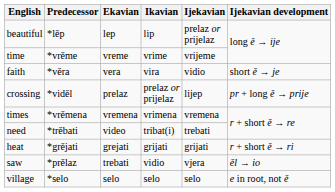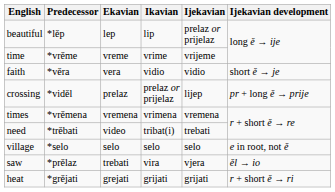 <table class="wikitable">
 <tr>
 <th>English</th>
 <th>Predecessor</th>
 <th>Ekavian</th>
 <th>Ikavian</th>
 <th>Ijekavian</th>
 <th>Ijekavian development</th>
 </tr>
 <tr>
 <td>beautiful</td>
 <td>*lěp</td>
 <td>lep</td>
 <td>lip</td>
 <td>prеlaz <em>or</em><br>prijelaz</td>
 <td rowspan="2">long <em>ě</em> → <em>ije</em></td>
 </tr>
 <tr>
 <td>time</td>
 <td>*vrěme</td>
 <td>vreme</td>
 <td>vrime</td>
 <td>vrijeme</td>
 </tr>
 <tr>
 <td>faith</td>
 <td>*věra</td>
 <td>vera</td>
-<td>vira</td>
+<td>vidio</td>
 <td>vidio</td>
 <td>short <em>ě</em> → <em>je</em></td>
 </tr>
 <tr>
 <td>crossing</td>
 <td>*viděl</td>
 <td>prelaz</td>
 <td>prеlaz <em>or</em><br>prijelaz</td>
 <td>lijep</td>
 <td><em>pr</em> + long <em>ě</em> → <em>prije</em></td>
 </tr>
 <tr>
 <td>times</td>
 <td>*vrěmena</td>
 <td>vremena</td>
 <td>vrimena</td>
 <td>vremena</td>
 <td rowspan="2"><em>r</em> + short <em>ě</em> → <em>re</em></td>
 </tr>
 <tr>
 <td>need</td>
 <td>*trěbati</td>
 <td>video</td>
 <td>tribat(i)</td>
 <td>trebati</td>
 </tr>
 <tr>
+<td>village</td>
+<td>*selo</td>
+<td>selo</td>
+<td>selo</td>
+<td>selo</td>
+<td><em>e</em> in root, not <em>ě</em></td>
+</tr>
+<tr>
+<td>saw</td>
+<td>*prělaz</td>
+<td>trebati</td>
+<td>vira</td>
+<td>vjera</td>
+<td><em>ěl</em> → <em>io</em></td>
+</tr>
+<tr>
 <td>heat</td>
 <td>*grějati</td>
 <td>grejati</td>
 <td>grijati</td>
 <td>grijati</td>
 <td><em>r</em> + short <em>ě</em> → <em>ri</em></td>
 </tr>
-<tr>
-<td>saw</td>
-<td>*prělaz</td>
-<td>trebati</td>
-<td>vidio</td>
-<td>vjera</td>
-<td><em>ěl</em> → <em>io</em></td>
-</tr>
-<tr>
-<td>village</td>
-<td>*selo</td>
-<td>selo</td>
-<td>selo</td>
-<td>selo</td>
-<td><em>e</em> in root, not <em>ě</em></td>
-</tr>
 </table>
